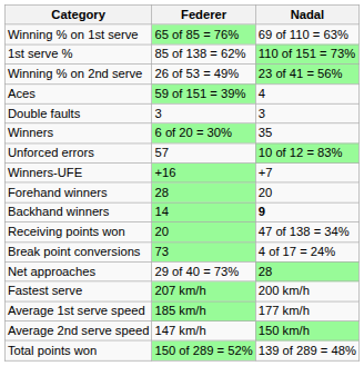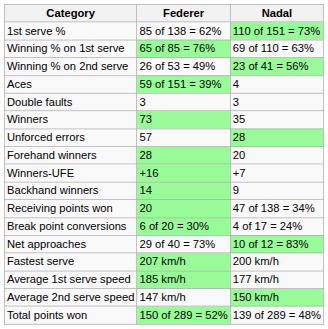 <table class="wikitable">
 <tr>
 <th>Category</th>
 <th> Federer</th>
 <th> Nadal</th>
 </tr>
 <tr>
+<td>1st serve %</td>
+<td>85 of 138 = 62%</td>
+<td bgcolor=98FB98>110 of 151 = 73%</td>
+</tr>
+<tr>
 <td>Winning % on 1st serve</td>
 <td bgcolor=98FB98>65 of 85 = 76%</td>
 <td>69 of 110 = 63%</td>
-</tr>
-<tr>
-<td>1st serve %</td>
-<td>85 of 138 = 62%</td>
-<td bgcolor=98FB98>110 of 151 = 73%</td>
 </tr>
 <tr>
 <td>Winning % on 2nd serve</td>
 <td>26 of 53 = 49%</td>
 <td bgcolor=98FB98>23 of 41 = 56%</td>
 </tr>
 <tr>
 <td>Aces</td>
 <td bgcolor=98FB98>59 of 151 = 39%</td>
 <td>4</td>
 </tr>
 <tr>
 <td>Double faults</td>
 <td>3</td>
 <td>3</td>
 </tr>
 <tr>
 <td>Winners</td>
-<td bgcolor=98FB98>6 of 20 = 30%</td>
+<td bgcolor=98FB98>73</td>
 <td>35</td>
 </tr>
 <tr>
 <td>Unforced errors</td>
 <td>57</td>
-<td bgcolor=98FB98>10 of 12 = 83%</td>
+<td bgcolor=98FB98>28</td>
+</tr>
+<tr>
+<td>Forehand winners</td>
+<td bgcolor=98FB98>28</td>
+<td>20</td>
 </tr>
 <tr>
 <td>Winners-UFE</td>
 <td bgcolor=98FB98>+16</td>
 <td>+7</td>
 </tr>
 <tr>
-<td>Forehand winners</td>
-<td bgcolor=98FB98>28</td>
-<td>20</td>
-</tr>
-<tr>
 <td>Backhand winners</td>
 <td bgcolor=98FB98>14</td>
-<td><strong>9</strong></td>
+<td>9</td>
 </tr>
 <tr>
 <td>Receiving points won</td>
 <td bgcolor=98FB98>20</td>
 <td>47 of 138 = 34%</td>
 </tr>
 <tr>
 <td>Break point conversions</td>
-<td bgcolor=98FB98>73</td>
+<td bgcolor=98FB98>6 of 20 = 30%</td>
 <td>4 of 17 = 24%</td>
 </tr>
 <tr>
 <td>Net approaches</td>
 <td>29 of 40 = 73%</td>
-<td bgcolor=98FB98>28</td>
+<td bgcolor=98FB98>10 of 12 = 83%</td>
 </tr>
 <tr>
 <td>Fastest serve</td>
 <td bgcolor="98FB98">207 km/h</td>
 <td>200 km/h</td>
 </tr>
 <tr>
 <td>Average 1st serve speed</td>
 <td bgcolor="98FB98">185 km/h</td>
 <td>177 km/h</td>
 </tr>
 <tr>
 <td>Average 2nd serve speed</td>
 <td>147 km/h</td>
 <td bgcolor="98FB98">150 km/h</td>
 </tr>
 <tr>
 <td>Total points won</td>
 <td bgcolor=98FB98>150 of 289 = 52%</td>
 <td>139 of 289 = 48%</td>
 </tr>
 </table>
